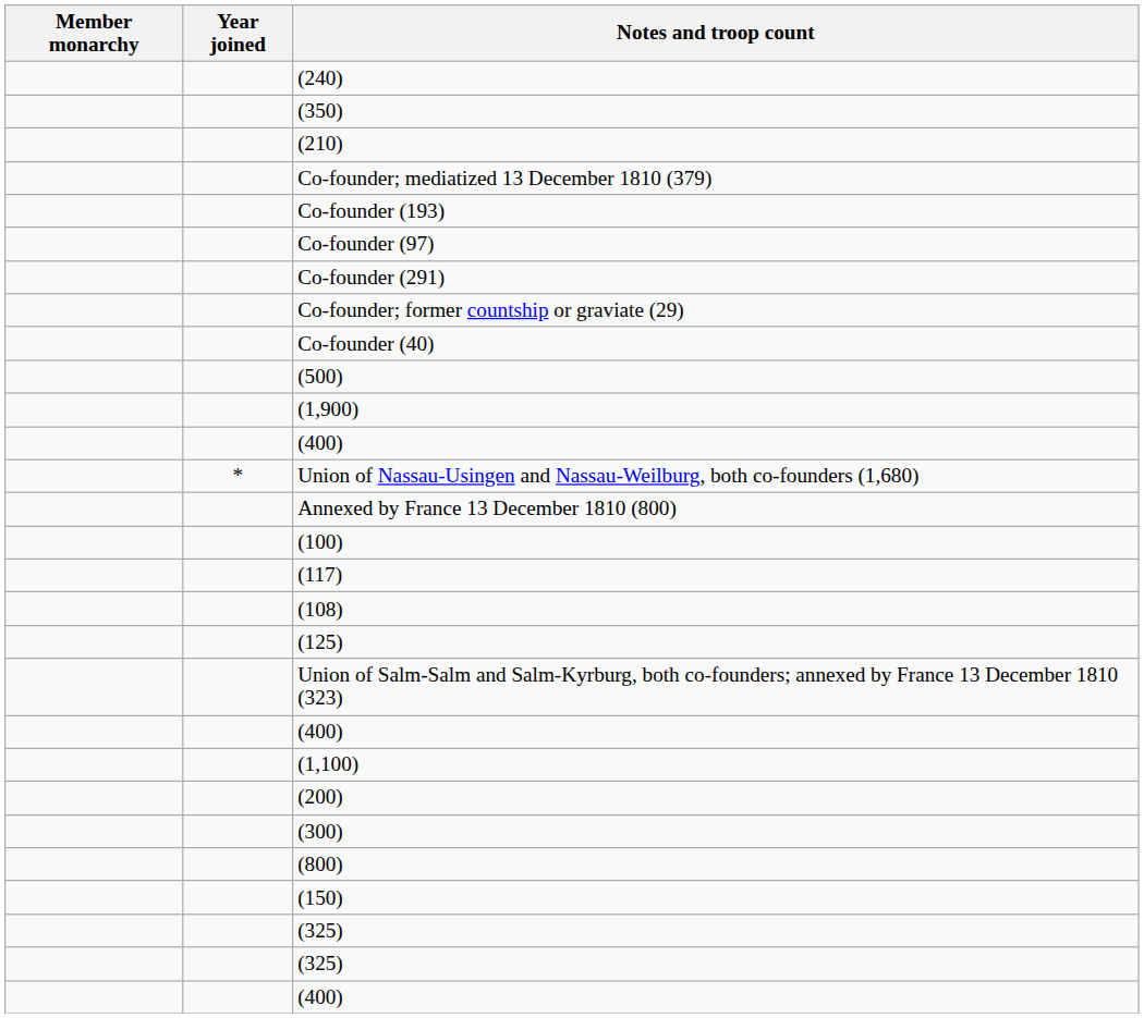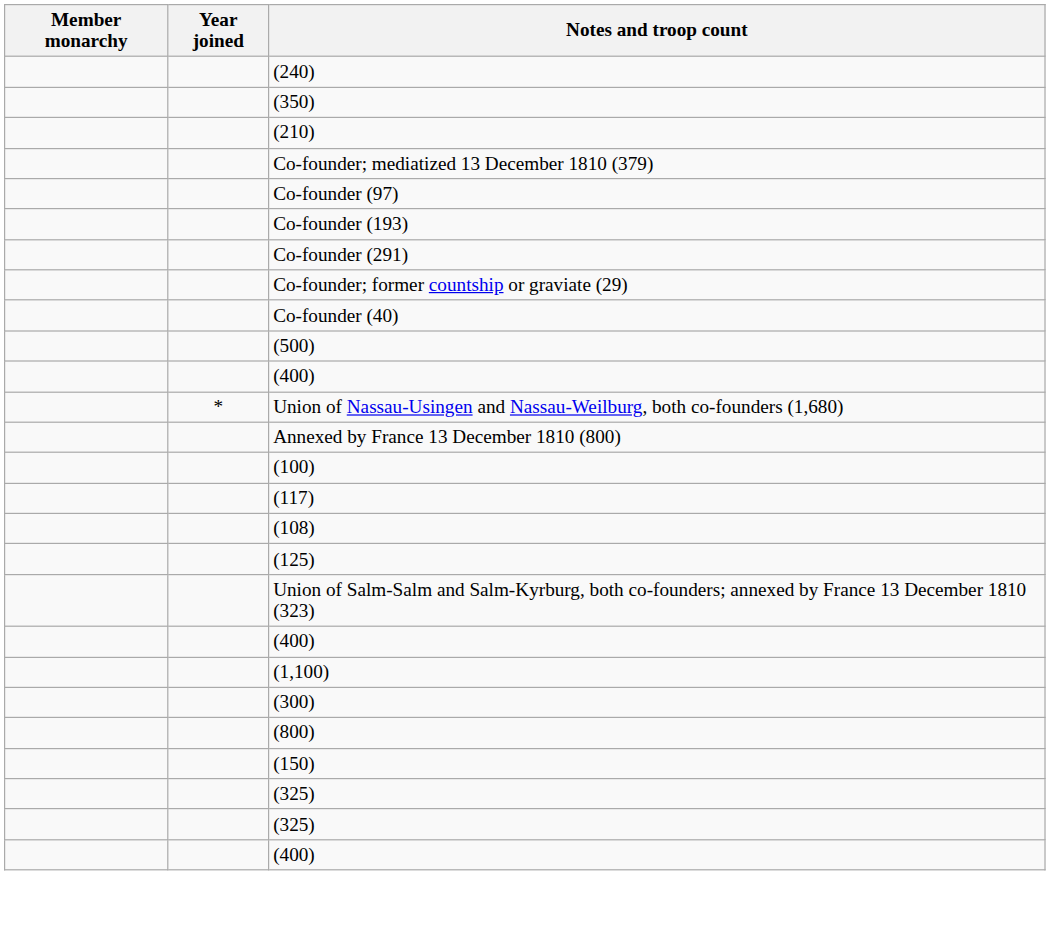 <table class="wikitable sortable">
 <tr>
 <th>Member monarchy</th>
 <th>Year joined</th>
 <th class="unsortable">Notes and troop count</th>
 </tr>
 <tr>
 <td> </td>
 <td align="center"></td>
 <td>(240)</td>
 </tr>
 <tr>
 <td> </td>
 <td align="center"></td>
 <td>(350)</td>
 </tr>
 <tr>
 <td> </td>
 <td align="center"></td>
 <td>(210)</td>
 </tr>
 <tr>
 <td> </td>
 <td align="center"></td>
 <td>Co-founder; mediatized 13 December 1810 (379)</td>
 </tr>
 <tr>
 <td> </td>
 <td align="center"></td>
-<td>Co-founder (193)</td>
+<td>Co-founder (97)</td>
 </tr>
 <tr>
 <td> </td>
 <td align="center"></td>
-<td>Co-founder (97)</td>
+<td>Co-founder (193)</td>
 </tr>
 <tr>
 <td> </td>
 <td align="center"></td>
 <td>Co-founder (291)</td>
 </tr>
 <tr>
 <td> </td>
 <td align="center"></td>
 <td>Co-founder; former <a href='#'>countship</a> or graviate (29)</td>
 </tr>
 <tr>
 <td> </td>
 <td align="center"></td>
 <td>Co-founder (40)</td>
 </tr>
 <tr>
 <td> </td>
 <td align="center"></td>
 <td>(500)</td>
-</tr>
-<tr>
-<td> </td>
-<td align="center"></td>
-<td>(1,900)</td>
 </tr>
 <tr>
 <td> </td>
 <td align="center"></td>
 <td>(400)</td>
 </tr>
 <tr>
 <td> </td>
 <td align="center">*</td>
 <td>Union of  <a href='#'>Nassau-Usingen</a> and  <a href='#'>Nassau-Weilburg</a>, both co-founders (1,680)</td>
 </tr>
 <tr>
 <td> </td>
 <td align="center"></td>
 <td>Annexed by France 13 December 1810 (800)</td>
 </tr>
 <tr>
 <td> </td>
 <td align="center"></td>
 <td>(100)</td>
 </tr>
 <tr>
 <td> </td>
 <td align="center"></td>
 <td>(117)</td>
 </tr>
 <tr>
 <td> </td>
 <td align="center"></td>
 <td>(108)</td>
 </tr>
 <tr>
 <td> </td>
 <td align="center"></td>
 <td>(125)</td>
 </tr>
 <tr>
 <td> </td>
 <td align="center"></td>
 <td>Union of Salm-Salm and Salm-Kyrburg, both co-founders; annexed by France 13 December 1810 (323)</td>
 </tr>
 <tr>
 <td> </td>
 <td align="center"></td>
 <td>(400)</td>
 </tr>
 <tr>
 <td> </td>
 <td align="center"></td>
 <td>(1,100)</td>
 </tr>
 <tr>
 <td> </td>
 <td align="center"></td>
-<td>(200)</td>
-</tr>
-<tr>
-<td> </td>
-<td align="center"></td>
 <td>(300)</td>
 </tr>
 <tr>
 <td> </td>
 <td align="center"></td>
 <td>(800)</td>
 </tr>
 <tr>
 <td> </td>
 <td align="center"></td>
 <td>(150)</td>
 </tr>
 <tr>
 <td> </td>
 <td align="center"></td>
 <td>(325)</td>
 </tr>
 <tr>
 <td> </td>
 <td align="center"></td>
 <td>(325)</td>
 </tr>
 <tr>
 <td> </td>
 <td align="center"></td>
 <td>(400)</td>
 </tr>
 </table>
